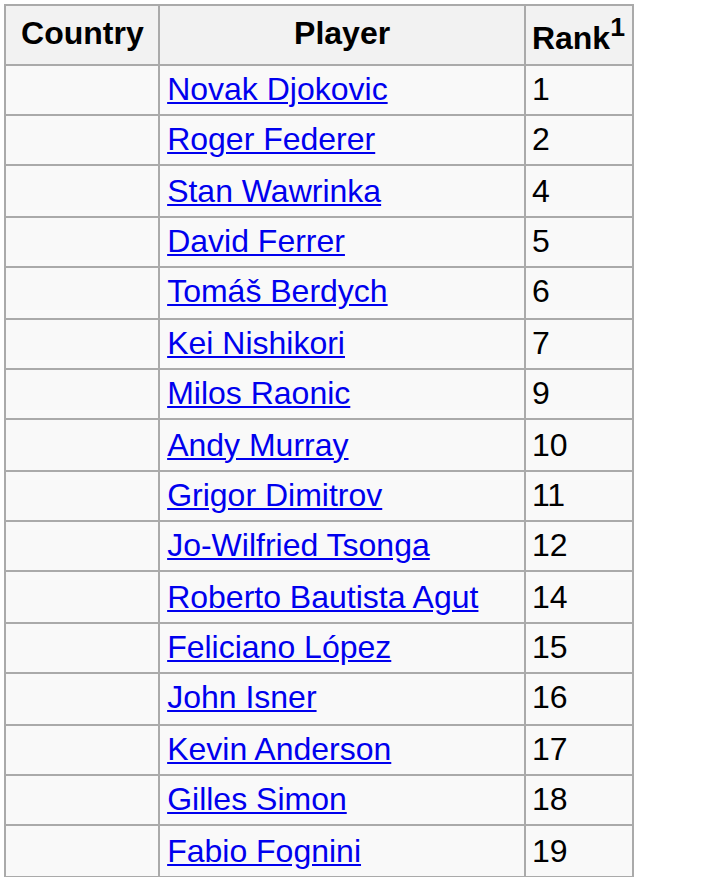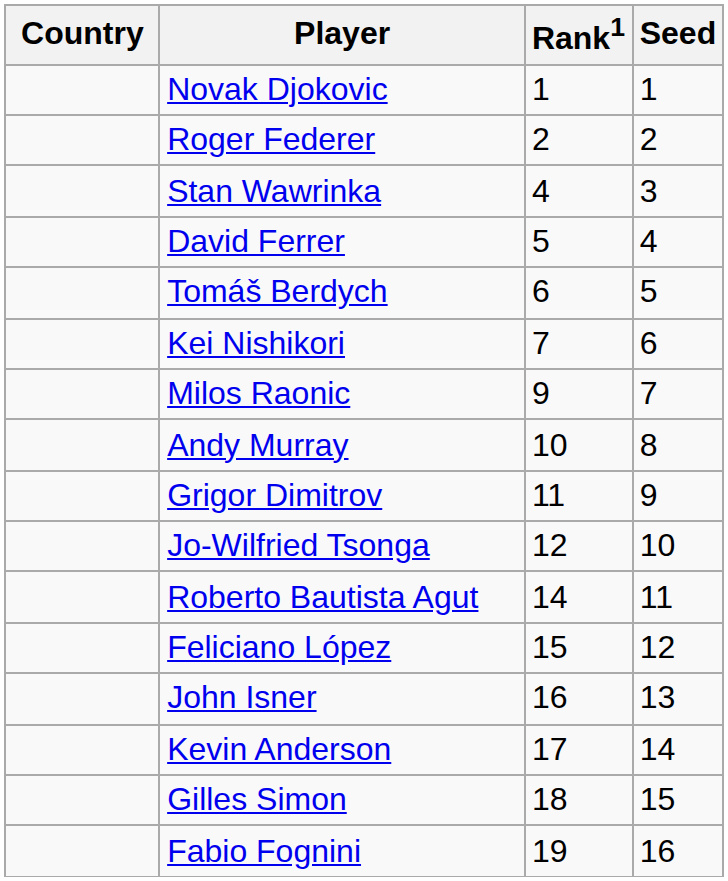 <table class="sortable wikitable">
 <tr>
 <th width="70">Country</th>
 <th width="175">Player</th>
 <th>Rank<sup>1</sup></th>
+<th>Seed</th>
 </tr>
 <tr>
 <td></td>
 <td><a href='#'>Novak Djokovic</a></td>
+<td>1</td>
 <td>1</td>
 </tr>
 <tr>
 <td></td>
 <td><a href='#'>Roger Federer</a></td>
 <td>2</td>
+<td>2</td>
 </tr>
 <tr>
 <td></td>
 <td><a href='#'>Stan Wawrinka</a></td>
 <td>4</td>
+<td>3</td>
 </tr>
 <tr>
 <td></td>
 <td><a href='#'>David Ferrer</a></td>
 <td>5</td>
+<td>4</td>
 </tr>
 <tr>
 <td></td>
 <td><a href='#'>Tomáš Berdych</a></td>
 <td>6</td>
+<td>5</td>
 </tr>
 <tr>
 <td></td>
 <td><a href='#'>Kei Nishikori</a></td>
 <td>7</td>
+<td>6</td>
 </tr>
 <tr>
 <td></td>
 <td><a href='#'>Milos Raonic</a></td>
 <td>9</td>
+<td>7</td>
 </tr>
 <tr>
 <td></td>
 <td><a href='#'>Andy Murray</a></td>
 <td>10</td>
+<td>8</td>
 </tr>
 <tr>
 <td></td>
 <td><a href='#'>Grigor Dimitrov</a></td>
 <td>11</td>
+<td>9</td>
 </tr>
 <tr>
 <td></td>
 <td><a href='#'>Jo-Wilfried Tsonga</a></td>
 <td>12</td>
+<td>10</td>
 </tr>
 <tr>
 <td></td>
 <td><a href='#'>Roberto Bautista Agut</a></td>
 <td>14</td>
+<td>11</td>
 </tr>
 <tr>
 <td></td>
 <td><a href='#'>Feliciano López</a></td>
 <td>15</td>
+<td>12</td>
 </tr>
 <tr>
 <td></td>
 <td><a href='#'>John Isner</a></td>
 <td>16</td>
+<td>13</td>
 </tr>
 <tr>
 <td></td>
 <td><a href='#'>Kevin Anderson</a></td>
 <td>17</td>
+<td>14</td>
 </tr>
 <tr>
 <td></td>
 <td><a href='#'>Gilles Simon</a></td>
 <td>18</td>
+<td>15</td>
 </tr>
 <tr>
 <td></td>
 <td><a href='#'>Fabio Fognini</a></td>
 <td>19</td>
+<td>16</td>
 </tr>
 </table>
